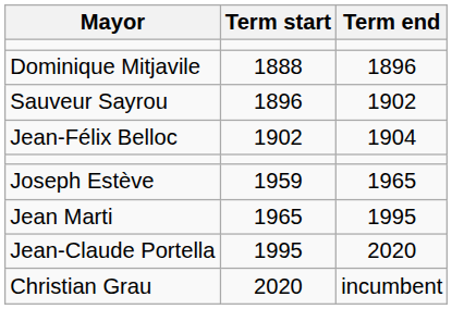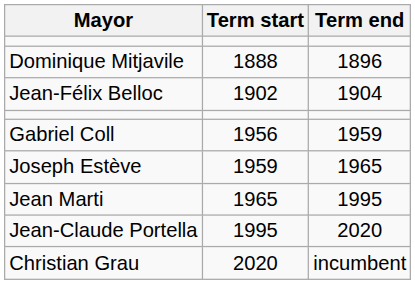 <table class="wikitable">
 <tr>
 <th>Mayor</th>
 <th>Term start</th>
 <th>Term end</th>
 </tr>
 <tr>
 <td></td>
 <td align=center></td>
 <td align=center></td>
 </tr>
 <tr>
 <td>Dominique Mitjavile</td>
 <td align=center>1888</td>
 <td align=center>1896</td>
 </tr>
 <tr>
-<td>Sauveur Sayrou</td>
-<td align=center>1896</td>
-<td align=center>1902</td>
-</tr>
-<tr>
 <td>Jean-Félix Belloc</td>
 <td align=center>1902</td>
 <td align=center>1904</td>
 </tr>
 <tr>
 <td></td>
 <td align=center></td>
 <td align=center></td>
+</tr>
+<tr>
+<td>Gabriel Coll</td>
+<td align=center>1956</td>
+<td align=center>1959</td>
 </tr>
 <tr>
 <td>Joseph Estève</td>
 <td align=center>1959</td>
 <td align=center>1965</td>
 </tr>
 <tr>
 <td>Jean Marti</td>
 <td align=center>1965</td>
 <td align=center>1995</td>
 </tr>
 <tr>
 <td>Jean-Claude Portella</td>
 <td align=center>1995</td>
 <td align=center>2020</td>
 </tr>
 <tr>
 <td>Christian Grau</td>
 <td align=center>2020</td>
 <td align=center>incumbent</td>
 </tr>
 </table>
